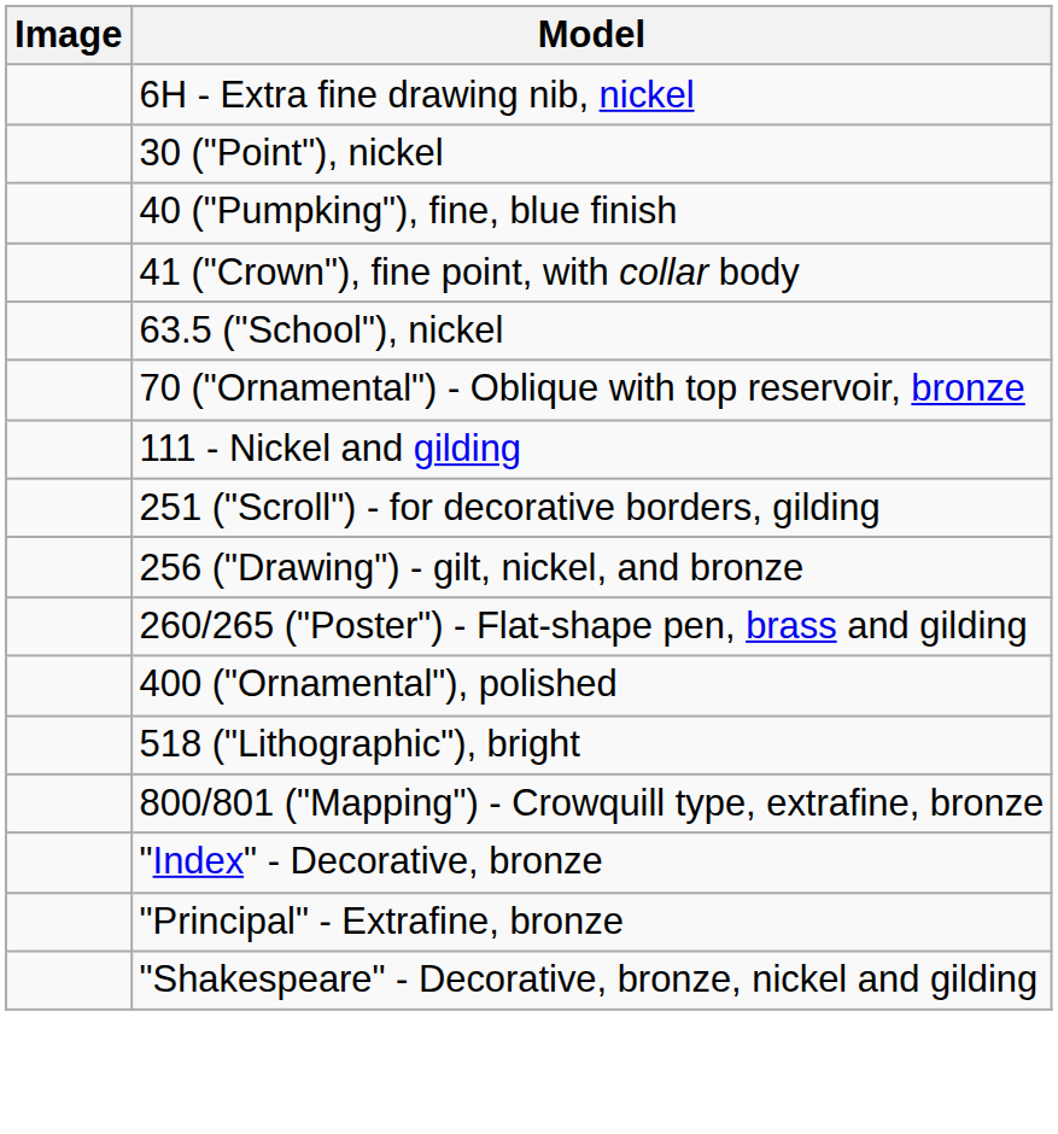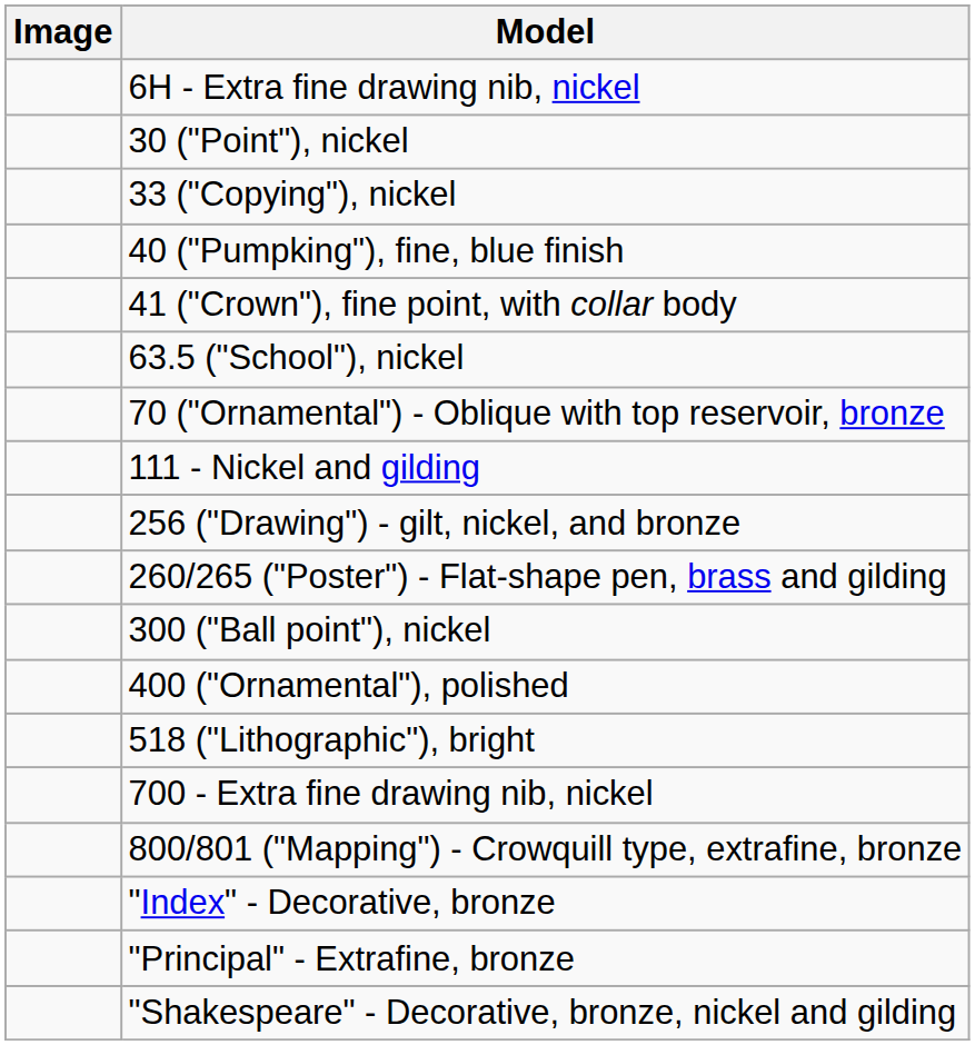 <table class="wikitable">
 <tr>
 <th>Image</th>
 <th>Model</th>
 </tr>
 <tr>
 <td></td>
 <td>6H - Extra fine drawing nib, <a href='#'>nickel</a></td>
 </tr>
 <tr>
 <td></td>
 <td>30 ("Point"), nickel</td>
+</tr>
+<tr>
+<td></td>
+<td>33 ("Copying"), nickel</td>
 </tr>
 <tr>
 <td></td>
 <td>40 ("Pumpking"), fine, blue finish</td>
 </tr>
 <tr>
 <td></td>
 <td>41 ("Crown"), fine point, with <em>collar</em> body</td>
 </tr>
 <tr>
 <td></td>
 <td>63.5 ("School"), nickel</td>
 </tr>
 <tr>
 <td></td>
 <td>70 ("Ornamental") - Oblique with top reservoir, <a href='#'>bronze</a></td>
 </tr>
 <tr>
 <td></td>
 <td>111 - Nickel and <a href='#'>gilding</a></td>
 </tr>
 <tr>
 <td></td>
-<td>251 ("Scroll") - for decorative borders, gilding</td>
-</tr>
-<tr>
-<td></td>
 <td>256 ("Drawing") - gilt, nickel, and bronze</td>
 </tr>
 <tr>
 <td></td>
 <td>260/265 ("Poster") - Flat-shape pen, <a href='#'>brass</a> and gilding</td>
 </tr>
 <tr>
 <td></td>
+<td>300 ("Ball point"), nickel</td>
+</tr>
+<tr>
+<td></td>
 <td>400 ("Ornamental"), polished</td>
 </tr>
 <tr>
 <td></td>
 <td>518 ("Lithographic"), bright</td>
+</tr>
+<tr>
+<td></td>
+<td>700 - Extra fine drawing nib, nickel</td>
 </tr>
 <tr>
 <td></td>
 <td>800/801 ("Mapping") - Crowquill type, extrafine, bronze</td>
 </tr>
 <tr>
 <td></td>
 <td>"<a href='#'>Index</a>" - Decorative, bronze</td>
 </tr>
 <tr>
 <td></td>
 <td>"Principal" - Extrafine, bronze</td>
 </tr>
 <tr>
 <td></td>
 <td>"Shakespeare" - Decorative, bronze, nickel and gilding</td>
 </tr>
 </table>
